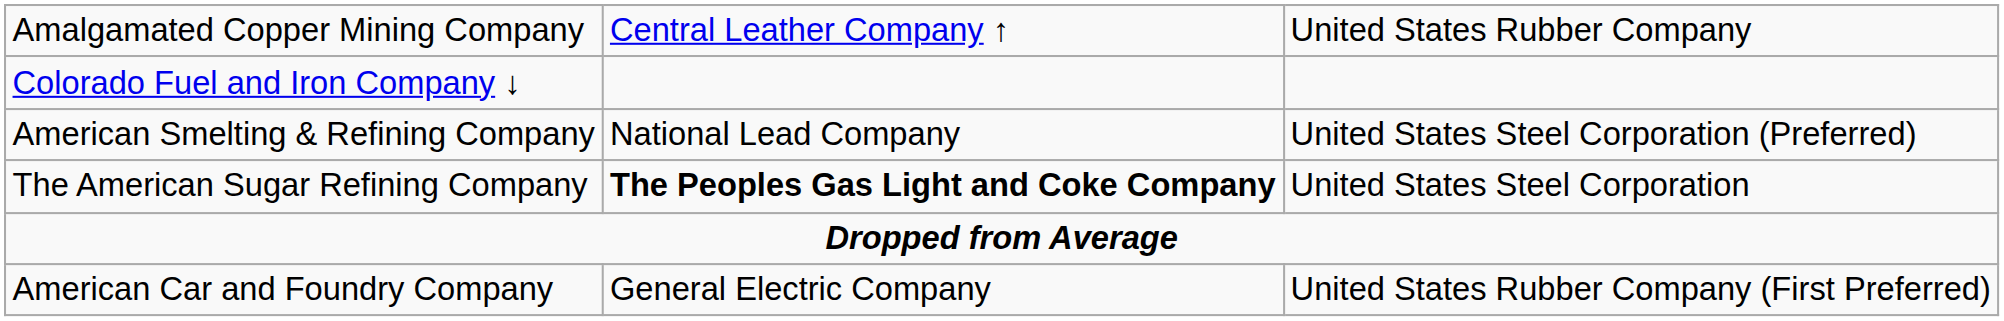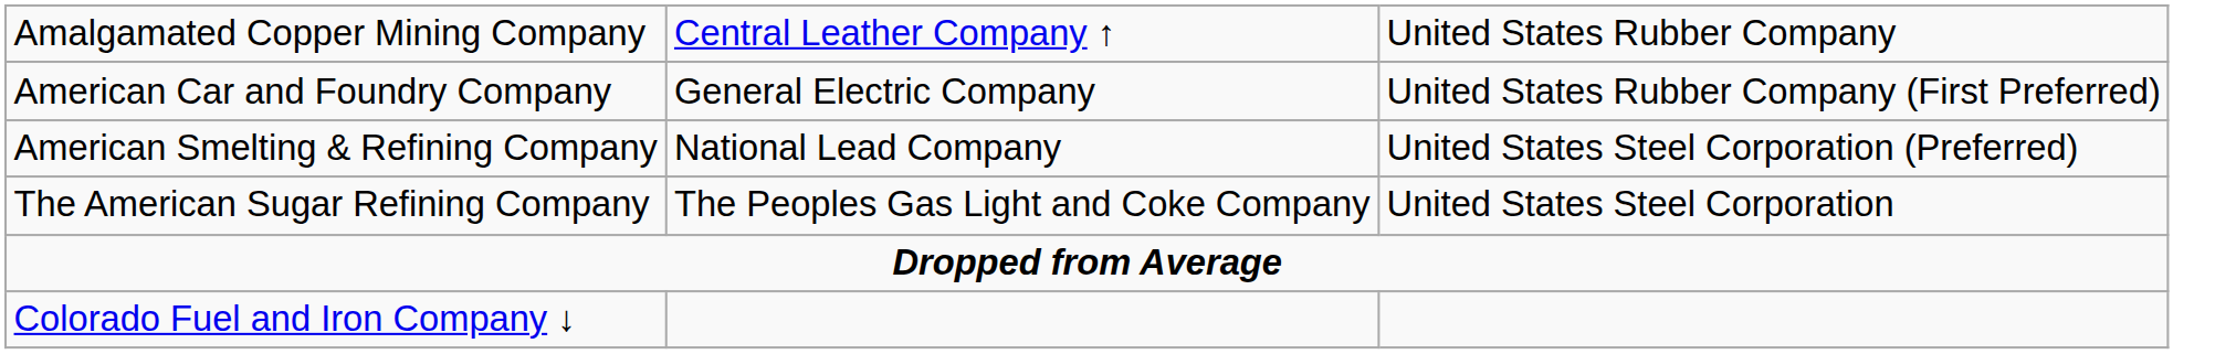 <table class="wikitable" border="1">
 <tr>
 <td>Amalgamated Copper Mining Company</td>
 <td><a href='#'>Central Leather Company</a> ↑</td>
 <td>United States Rubber Company</td>
 </tr>
 <tr>
-<td><a href='#'>Colorado Fuel and Iron Company</a> ↓</td>
-<td></td>
-<td></td>
+<td>American Car and Foundry Company</td>
+<td>General Electric Company</td>
+<td>United States Rubber Company (First Preferred)</td>
 </tr>
 <tr>
 <td>American Smelting & Refining Company</td>
 <td>National Lead Company</td>
 <td>United States Steel Corporation (Preferred)</td>
 </tr>
 <tr>
 <td>The American Sugar Refining Company</td>
-<td><strong>The Peoples Gas Light and Coke Company</strong></td>
+<td>The Peoples Gas Light and Coke Company</td>
 <td>United States Steel Corporation</td>
 </tr>
 <tr>
 <td colspan="3" align="center"><strong><em>Dropped from Average</em></strong></td>
 </tr>
 <tr>
-<td>American Car and Foundry Company</td>
-<td>General Electric Company</td>
-<td>United States Rubber Company (First Preferred)</td>
+<td><a href='#'>Colorado Fuel and Iron Company</a> ↓</td>
+<td></td>
+<td></td>
 </tr>
 </table>
